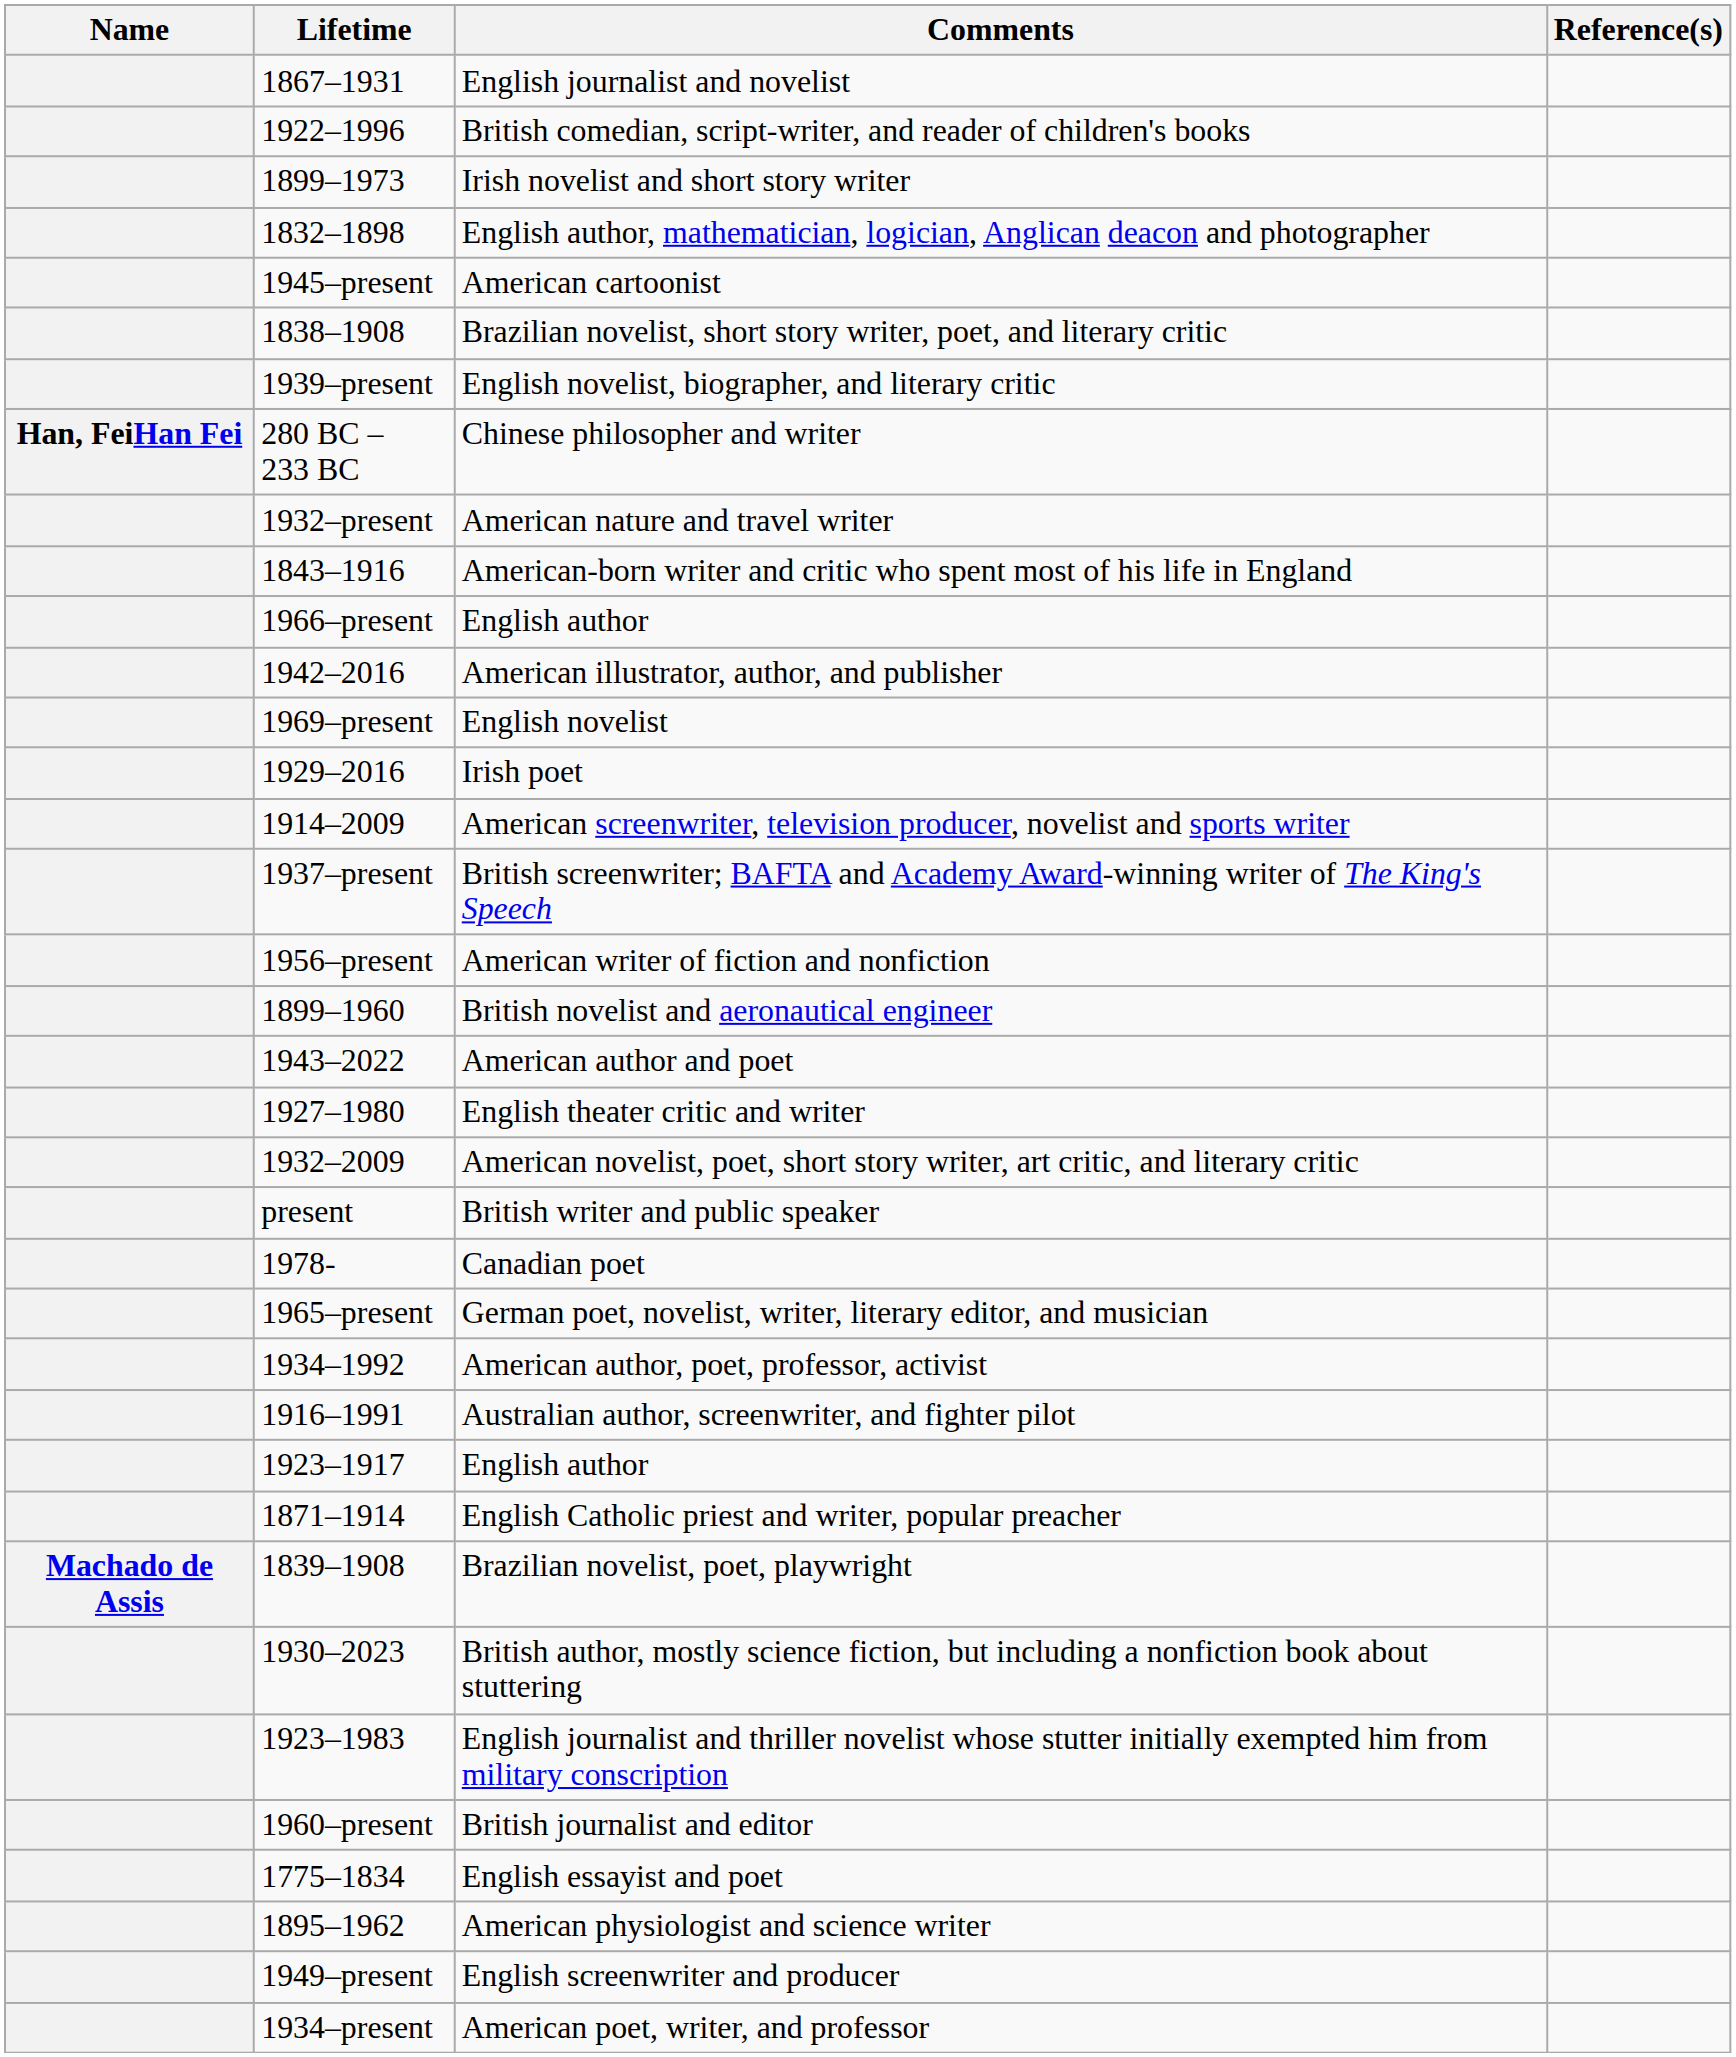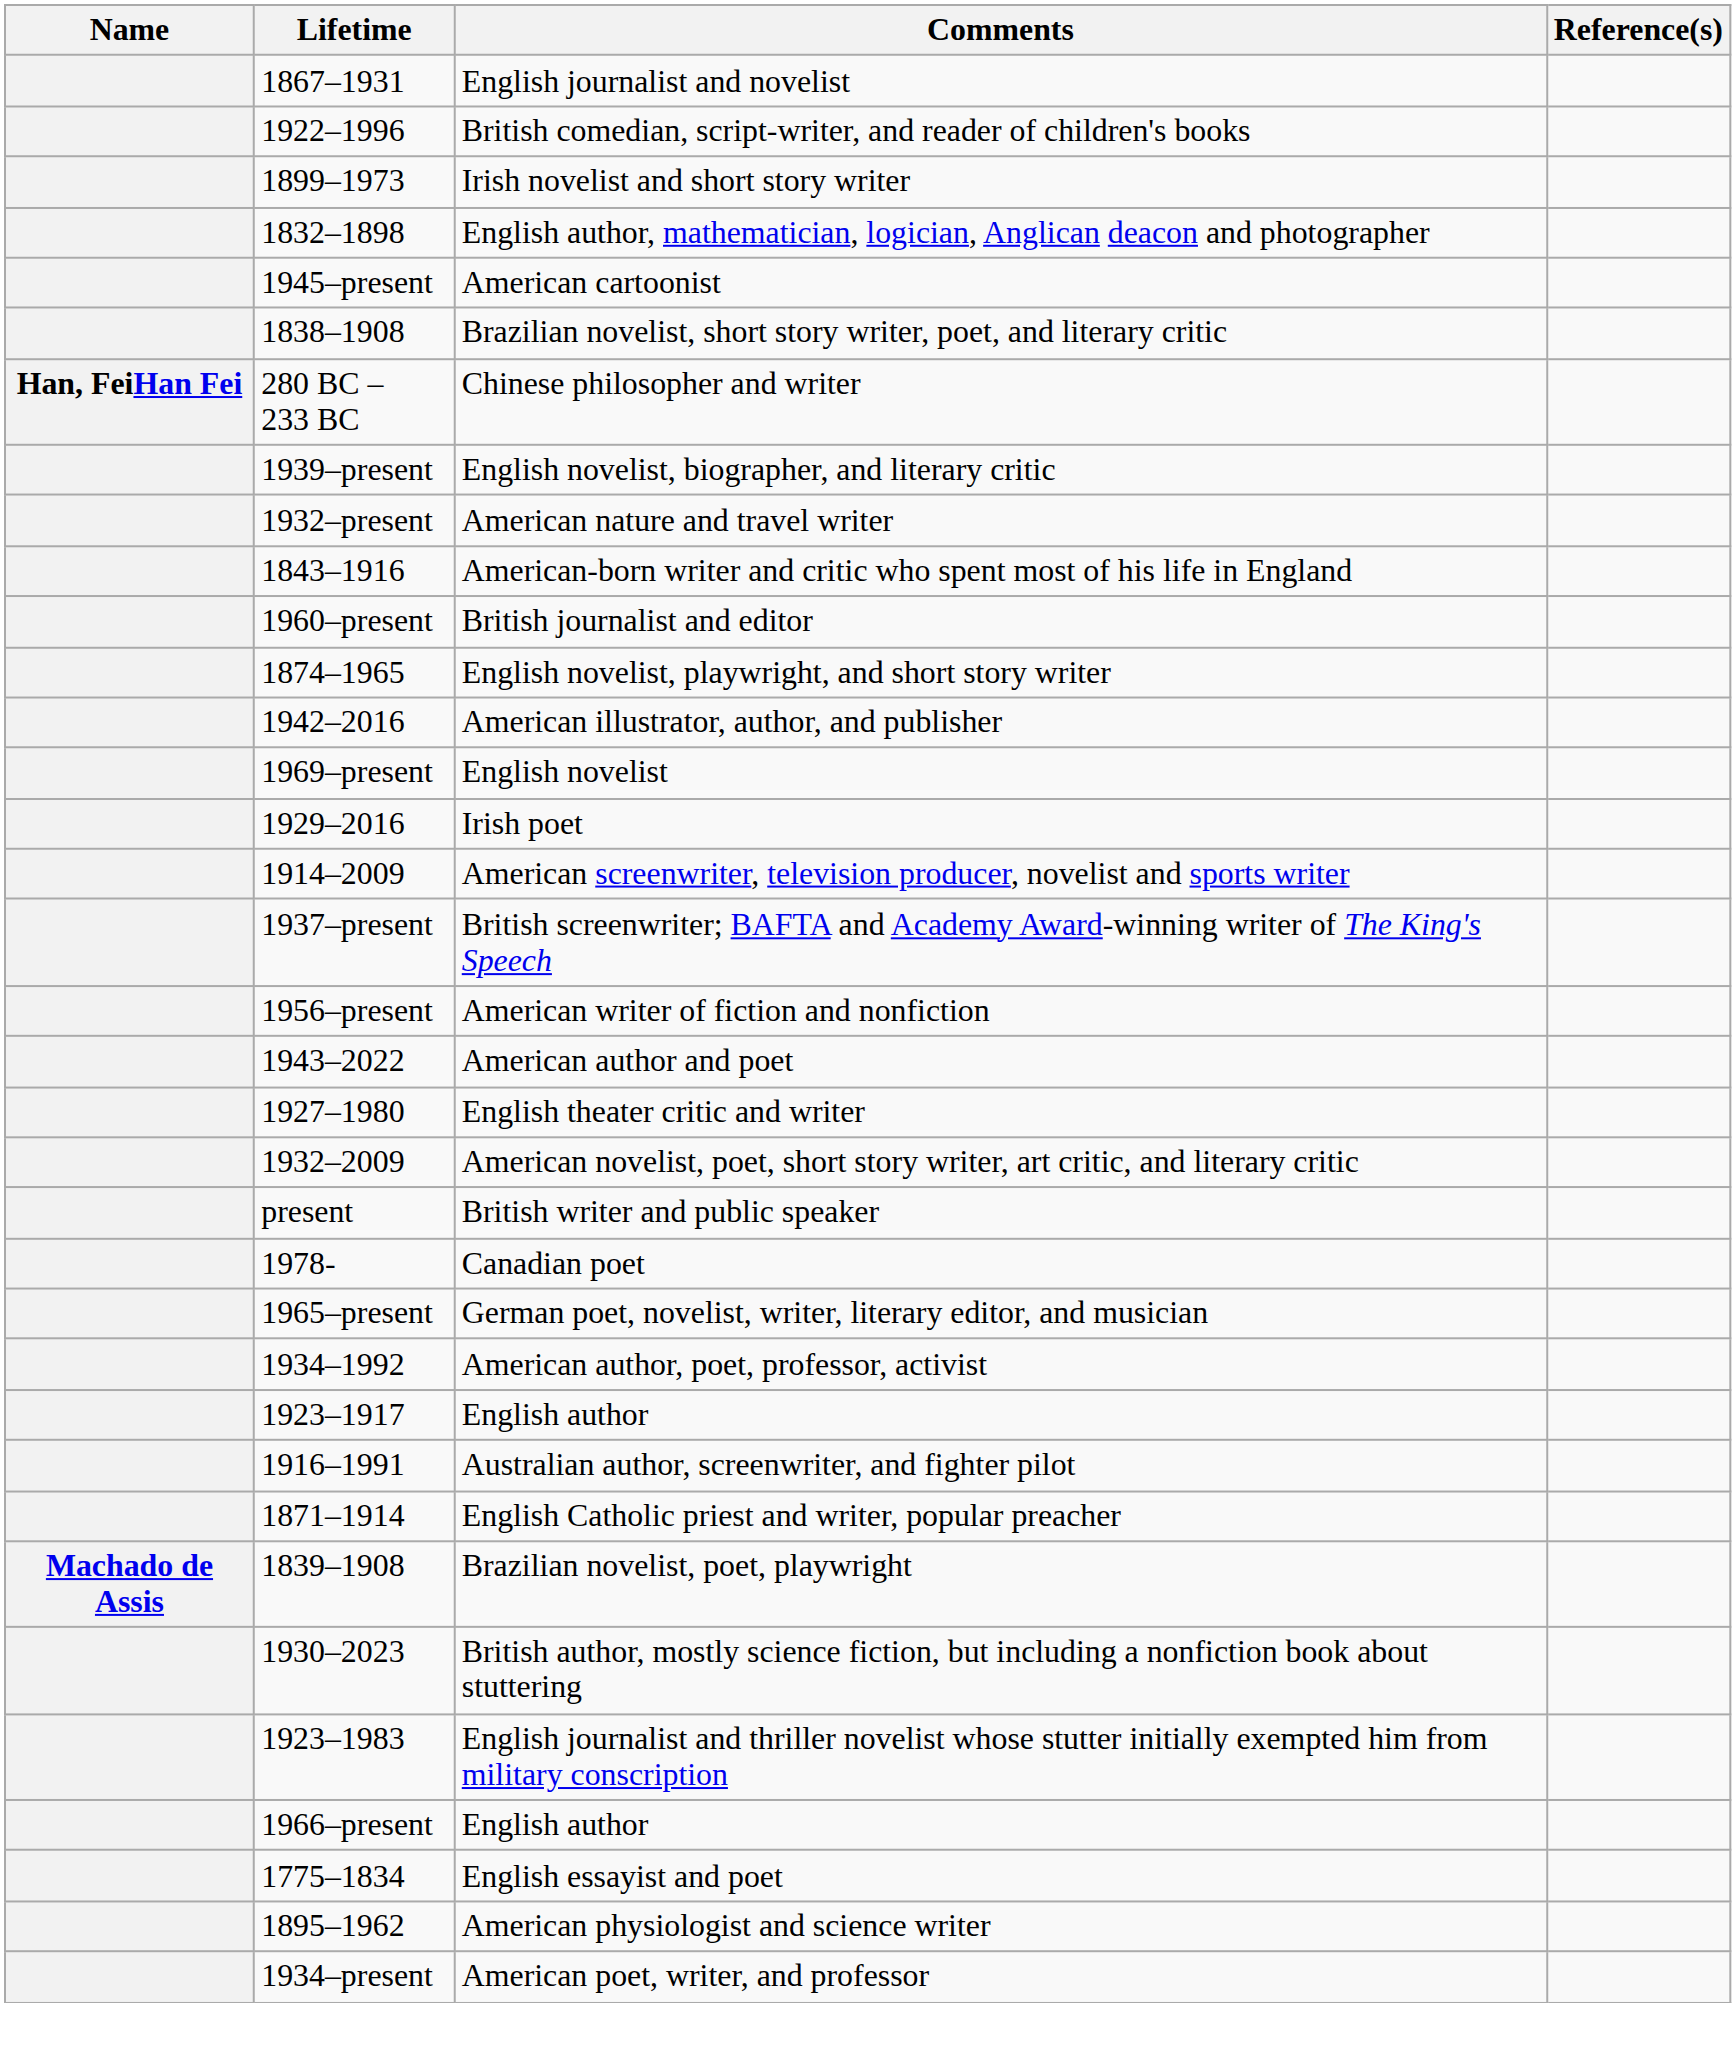 <table class="sortable wikitable plainrowheaders">
 <tr>
 <th width="15%" scope="col">Name</th>
 <th width="12%" scope="col">Lifetime</th>
 <th class="unsortable" width="68%" scope="col">Comments</th>
 <th class="unsortable" width="5%" scope="col">Reference(s)</th>
 </tr>
 <tr valign="top">
 <th scope="row"></th>
 <td>1867–1931</td>
 <td>English journalist and novelist</td>
 <td align="center"></td>
 </tr>
 <tr valign="top">
 <th scope="row"></th>
 <td>1922–1996</td>
 <td>British comedian, script-writer, and reader of children's books</td>
 <td align="center"></td>
 </tr>
 <tr valign="top">
 <th scope="row"></th>
 <td>1899–1973</td>
 <td>Irish novelist and short story writer</td>
 <td align="center"></td>
 </tr>
 <tr valign="top">
 <th scope="row"></th>
 <td>1832–1898</td>
 <td>English author, <a href='#'>mathematician</a>, <a href='#'>logician</a>, <a href='#'>Anglican</a> <a href='#'>deacon</a> and photographer</td>
 <td align="center"></td>
 </tr>
 <tr valign="top">
 <th scope="row"></th>
 <td>1945–present</td>
 <td>American cartoonist</td>
 <td align="center"></td>
 </tr>
 <tr valign="top">
 <th scope="row"></th>
 <td>1838–1908</td>
 <td>Brazilian novelist, short story writer, poet, and literary critic</td>
 <td align="center"></td>
 </tr>
 <tr valign="top">
+<th scope="row"><span>Han, Fei</span><a href='#'>Han Fei</a></th>
+<td>280 BC – 233 BC</td>
+<td>Chinese philosopher and writer</td>
+<td align="center"></td>
+</tr>
+<tr valign="top">
 <th scope="row"></th>
 <td>1939–present</td>
 <td>English novelist, biographer, and literary critic</td>
-<td align="center"></td>
-</tr>
-<tr valign="top">
-<th scope="row"><span>Han, Fei</span><a href='#'>Han Fei</a></th>
-<td>280 BC – 233 BC</td>
-<td>Chinese philosopher and writer</td>
 <td align="center"></td>
 </tr>
 <tr valign="top">
 <th scope="row"></th>
 <td>1932–present</td>
 <td>American nature and travel writer</td>
 <td align="center"></td>
 </tr>
 <tr valign="top">
 <th scope="row"></th>
 <td>1843–1916</td>
 <td>American-born writer and critic who spent most of his life in England</td>
 <td align="center"></td>
 </tr>
 <tr valign="top">
 <th scope="row"></th>
-<td>1966–present</td>
-<td>English author</td>
+<td>1960–present</td>
+<td>British journalist and editor</td>
+<td align="center"></td>
+</tr>
+<tr valign="top">
+<th scope="row"></th>
+<td>1874–1965</td>
+<td>English novelist, playwright, and short story writer</td>
 <td align="center"></td>
 </tr>
 <tr valign="top">
 <th scope="row"></th>
 <td>1942–2016</td>
 <td>American illustrator, author, and publisher</td>
 <td align="center"></td>
 </tr>
 <tr valign="top">
 <th scope="row"></th>
 <td>1969–present</td>
 <td>English novelist</td>
 <td align="center"></td>
 </tr>
 <tr valign="top">
 <th scope="row"></th>
 <td>1929–2016</td>
 <td>Irish poet</td>
 <td align="center"></td>
 </tr>
 <tr valign="top">
 <th scope="row"></th>
 <td>1914–2009</td>
 <td>American <a href='#'>screenwriter</a>, <a href='#'>television producer</a>, novelist and <a href='#'>sports writer</a></td>
 <td align="center"></td>
 </tr>
 <tr valign="top">
 <th scope="row"></th>
 <td>1937–present</td>
 <td>British screenwriter; <a href='#'>BAFTA</a> and <a href='#'>Academy Award</a>-winning writer of <em><a href='#'>The King's Speech</a></em></td>
 <td align="center"></td>
 </tr>
 <tr valign="top">
 <th scope="row"></th>
 <td>1956–present</td>
 <td>American writer of fiction and nonfiction</td>
-<td align="center"></td>
-</tr>
-<tr valign="top">
-<th scope="row"></th>
-<td>1899–1960</td>
-<td>British novelist and <a href='#'>aeronautical engineer</a></td>
 <td align="center"></td>
 </tr>
 <tr valign="top">
 <th scope="row"></th>
 <td>1943–2022</td>
 <td>American author and poet</td>
 <td align="center"></td>
 </tr>
 <tr valign="top">
 <th scope="row"></th>
 <td>1927–1980</td>
 <td>English theater critic and writer</td>
 <td align="center"></td>
 </tr>
 <tr valign="top">
 <th scope="row"></th>
 <td>1932–2009</td>
 <td>American novelist, poet, short story writer, art critic, and literary critic</td>
 <td align="center"></td>
 </tr>
 <tr valign="top">
 <th scope="row"></th>
 <td>present</td>
 <td>British writer and public speaker</td>
 <td align="center"></td>
 </tr>
 <tr valign="top">
 <th scope="row"></th>
 <td>1978-</td>
 <td>Canadian poet</td>
 <td align="center"></td>
 </tr>
 <tr valign="top">
 <th scope="row"></th>
 <td>1965–present</td>
 <td>German poet, novelist, writer, literary editor, and musician</td>
 <td align="center"></td>
 </tr>
 <tr valign="top">
 <th scope="row"></th>
 <td>1934–1992</td>
 <td>American author, poet, professor, activist</td>
 <td align="center"></td>
 </tr>
 <tr valign="top">
 <th scope="row"></th>
-<td>1916–1991</td>
-<td>Australian author, screenwriter, and fighter pilot</td>
+<td>1923–1917</td>
+<td>English author</td>
 <td align="center"></td>
 </tr>
 <tr valign="top">
 <th scope="row"></th>
-<td>1923–1917</td>
-<td>English author</td>
+<td>1916–1991</td>
+<td>Australian author, screenwriter, and fighter pilot</td>
 <td align="center"></td>
 </tr>
 <tr valign="top">
 <th scope="row"></th>
 <td>1871–1914</td>
 <td>English Catholic priest and writer, popular preacher</td>
 <td align="center"></td>
 </tr>
 <tr valign="top">
 <th scope="row"><a href='#'>Machado de Assis</a></th>
 <td>1839–1908</td>
 <td>Brazilian novelist, poet, playwright</td>
 <td align="center"></td>
 </tr>
 <tr valign="top">
 <th scope="row"></th>
 <td>1930–2023</td>
 <td>British author, mostly science fiction, but including a nonfiction book about stuttering</td>
 <td align="center"></td>
 </tr>
 <tr valign="top">
 <th scope="row"></th>
 <td>1923–1983</td>
 <td>English journalist and thriller novelist whose stutter initially exempted him from <a href='#'>military conscription</a></td>
 <td align="center"></td>
 </tr>
 <tr valign="top">
 <th scope="row"></th>
-<td>1960–present</td>
-<td>British journalist and editor</td>
+<td>1966–present</td>
+<td>English author</td>
 <td align="center"></td>
 </tr>
 <tr valign="top">
 <th scope="row"></th>
 <td>1775–1834</td>
 <td>English essayist and poet</td>
 <td align="center"></td>
 </tr>
 <tr valign="top">
 <th scope="row"></th>
 <td>1895–1962</td>
 <td>American physiologist and science writer</td>
 <td align="center"></td>
 </tr>
 <tr valign="top">
 <th scope="row"></th>
-<td>1949–present</td>
-<td>English screenwriter and producer</td>
-<td align="center"></td>
-</tr>
-<tr valign="top">
-<th scope="row"></th>
 <td>1934–present</td>
 <td>American poet, writer, and professor</td>
 <td align="center"></td>
 </tr>
 </table>
